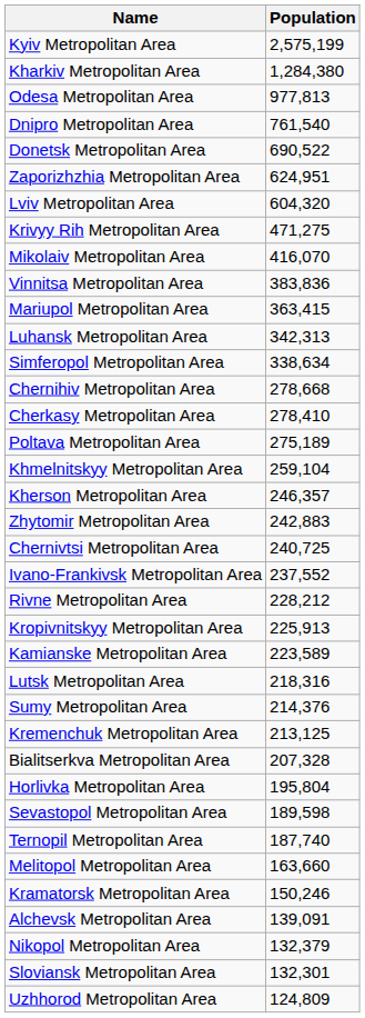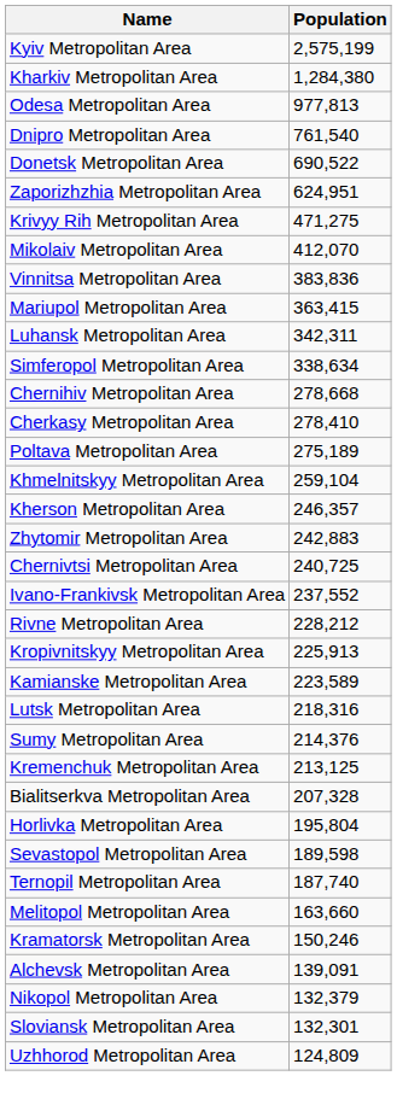 <table class="wikitable sortable">
 <tr>
 <th>Name</th>
 <th>Population</th>
 </tr>
 <tr>
 <td><a href='#'>Kyiv</a> Metropolitan Area</td>
 <td>2,575,199</td>
 </tr>
 <tr>
 <td><a href='#'>Kharkiv</a> Metropolitan Area</td>
 <td>1,284,380</td>
 </tr>
 <tr>
 <td><a href='#'>Odesa</a> Metropolitan Area</td>
 <td>977,813</td>
 </tr>
 <tr>
 <td><a href='#'>Dnipro</a> Metropolitan Area</td>
 <td>761,540</td>
 </tr>
 <tr>
 <td><a href='#'>Donetsk</a> Metropolitan Area</td>
 <td>690,522</td>
 </tr>
 <tr>
 <td><a href='#'>Zaporizhzhia</a> Metropolitan Area</td>
 <td>624,951</td>
 </tr>
 <tr>
-<td><a href='#'>Lviv</a> Metropolitan Area</td>
-<td>604,320</td>
-</tr>
-<tr>
 <td><a href='#'>Krivyy Rih</a> Metropolitan Area</td>
 <td>471,275</td>
 </tr>
 <tr>
 <td><a href='#'>Mikolaiv</a> Metropolitan Area</td>
-<td>416,070</td>
+<td>412,070</td>
 </tr>
 <tr>
 <td><a href='#'>Vinnitsa</a> Metropolitan Area</td>
 <td>383,836</td>
 </tr>
 <tr>
 <td><a href='#'>Mariupol</a> Metropolitan Area</td>
 <td>363,415</td>
 </tr>
 <tr>
 <td><a href='#'>Luhansk</a> Metropolitan Area</td>
-<td>342,313</td>
+<td>342,311</td>
 </tr>
 <tr>
 <td><a href='#'>Simferopol</a> Metropolitan Area</td>
 <td>338,634</td>
 </tr>
 <tr>
 <td><a href='#'>Chernihiv</a> Metropolitan Area</td>
 <td>278,668</td>
 </tr>
 <tr>
 <td><a href='#'>Cherkasy</a> Metropolitan Area</td>
 <td>278,410</td>
 </tr>
 <tr>
 <td><a href='#'>Poltava</a> Metropolitan Area</td>
 <td>275,189</td>
 </tr>
 <tr>
 <td><a href='#'>Khmelnitskyy</a> Metropolitan Area</td>
 <td>259,104</td>
 </tr>
 <tr>
 <td><a href='#'>Kherson</a> Metropolitan Area</td>
 <td>246,357</td>
 </tr>
 <tr>
 <td><a href='#'>Zhytomir</a> Metropolitan Area</td>
 <td>242,883</td>
 </tr>
 <tr>
 <td><a href='#'>Chernivtsi</a> Metropolitan Area</td>
 <td>240,725</td>
 </tr>
 <tr>
 <td><a href='#'>Ivano-Frankivsk</a> Metropolitan Area</td>
 <td>237,552</td>
 </tr>
 <tr>
 <td><a href='#'>Rivne</a> Metropolitan Area</td>
 <td>228,212</td>
 </tr>
 <tr>
 <td><a href='#'>Kropivnitskyy</a> Metropolitan Area</td>
 <td>225,913</td>
 </tr>
 <tr>
 <td><a href='#'>Kamianske</a> Metropolitan Area</td>
 <td>223,589</td>
 </tr>
 <tr>
 <td><a href='#'>Lutsk</a> Metropolitan Area</td>
 <td>218,316</td>
 </tr>
 <tr>
 <td><a href='#'>Sumy</a> Metropolitan Area</td>
 <td>214,376</td>
 </tr>
 <tr>
 <td><a href='#'>Kremenchuk</a> Metropolitan Area</td>
 <td>213,125</td>
 </tr>
 <tr>
 <td>Bialitserkva Metropolitan Area</td>
 <td>207,328</td>
 </tr>
 <tr>
 <td><a href='#'>Horlivka</a> Metropolitan Area</td>
 <td>195,804</td>
 </tr>
 <tr>
 <td><a href='#'>Sevastopol</a> Metropolitan Area</td>
 <td>189,598</td>
 </tr>
 <tr>
 <td><a href='#'>Ternopil</a> Metropolitan Area</td>
 <td>187,740</td>
 </tr>
 <tr>
 <td><a href='#'>Melitopol</a> Metropolitan Area</td>
 <td>163,660</td>
 </tr>
 <tr>
 <td><a href='#'>Kramatorsk</a> Metropolitan Area</td>
 <td>150,246</td>
 </tr>
 <tr>
 <td><a href='#'>Alchevsk</a> Metropolitan Area</td>
 <td>139,091</td>
 </tr>
 <tr>
 <td><a href='#'>Nikopol</a> Metropolitan Area</td>
 <td>132,379</td>
 </tr>
 <tr>
 <td><a href='#'>Sloviansk</a> Metropolitan Area</td>
 <td>132,301</td>
 </tr>
 <tr>
 <td><a href='#'>Uzhhorod</a> Metropolitan Area</td>
 <td>124,809</td>
 </tr>
 </table>
